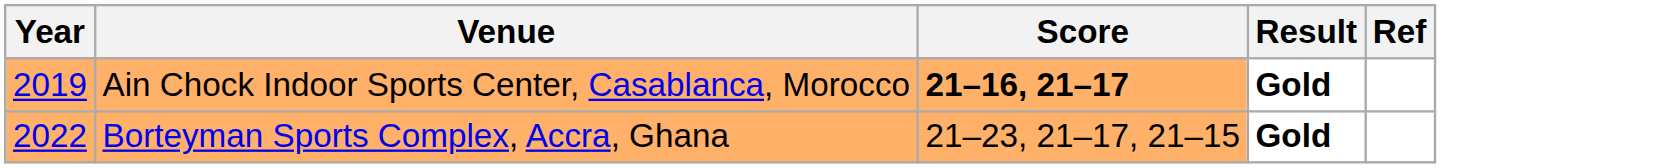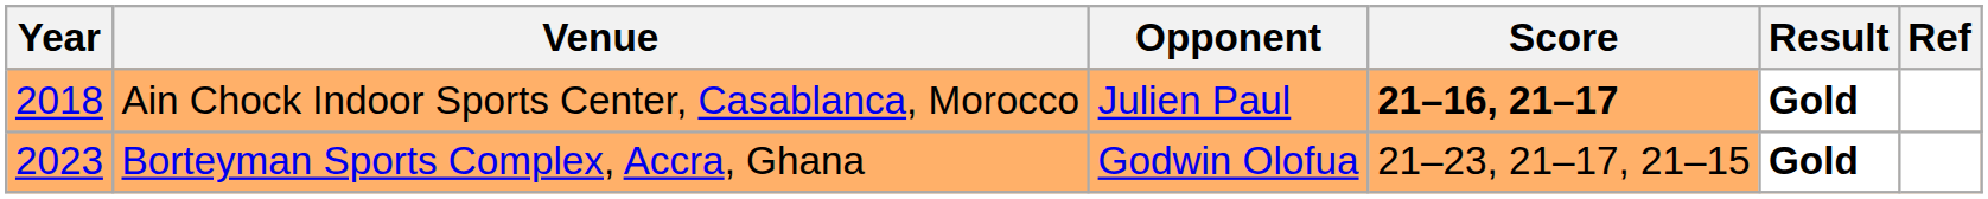 <table class="sortable wikitable" style="font-size: 90%;">
 <tr>
 <th>Year</th>
 <th>Venue</th>
+<th>Opponent</th>
 <th>Score</th>
 <th>Result</th>
 <th>Ref</th>
 </tr>
 <tr style="background:#FFB069">
-<td align="center"><a href='#'>2019</a></td>
+<td align="center"><a href='#'>2018</a></td>
 <td align="left">Ain Chock Indoor Sports Center, <a href='#'>Casablanca</a>, Morocco</td>
+<td align="left"> <a href='#'>Julien Paul</a></td>
 <td align="left"><strong>21–16, 21–17</strong></td>
 <td style="text-align:left; background:white"> <strong>Gold</strong></td>
 <td style="text-align:center; background:white"></td>
 </tr>
 <tr style="background:#FFB069">
-<td align="center"><a href='#'>2022</a></td>
+<td align="center"><a href='#'>2023</a></td>
 <td align="left"><a href='#'>Borteyman Sports Complex</a>, <a href='#'>Accra</a>, Ghana</td>
+<td align="left"> <a href='#'>Godwin Olofua</a></td>
 <td align="left">21–23, 21–17, 21–15</td>
 <td style="text-align:left; background:white"> <strong>Gold</strong></td>
 <td style="text-align:center; background:white"></td>
 </tr>
 </table>
